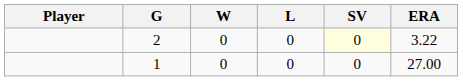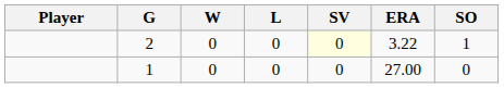 <table class="wikitable sortable">
 <tr>
 <th bgcolor="#DDDDFF" width="16%">Player</th>
 <th bgcolor="#DDDDFF" width="9%">G</th>
 <th bgcolor="#DDDDFF" width="9%">W</th>
 <th bgcolor="#DDDDFF" width="9%">L</th>
 <th bgcolor="#DDDDFF" width="9%">SV</th>
 <th bgcolor="#DDDDFF" width="9%">ERA</th>
+<th bgcolor="#DDDDFF" width="9%">SO</th>
 </tr>
 <tr align="center">
 <td></td>
 <td>2</td>
 <td>0</td>
 <td>0</td>
 <td style="background: lightyellow;">0</td>
 <td>3.22</td>
+<td>1</td>
 </tr>
 <tr align="center">
 <td></td>
 <td>1</td>
 <td>0</td>
 <td>0</td>
 <td>0</td>
 <td>27.00</td>
+<td>0</td>
 </tr>
 </table>
